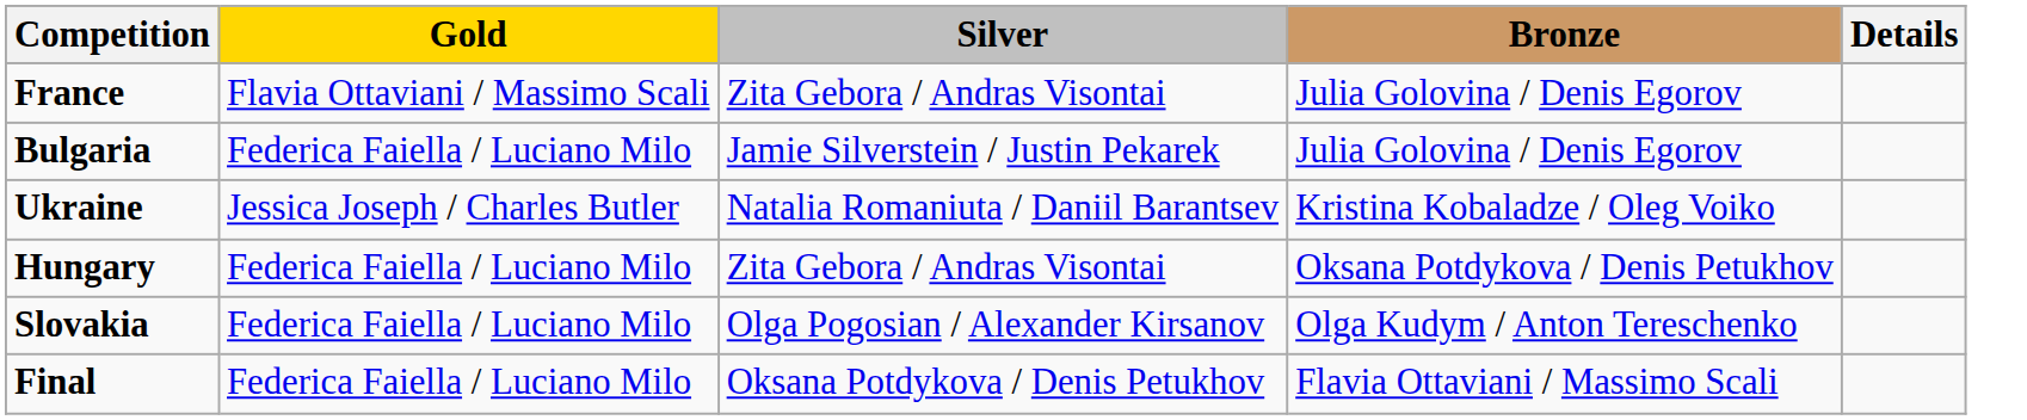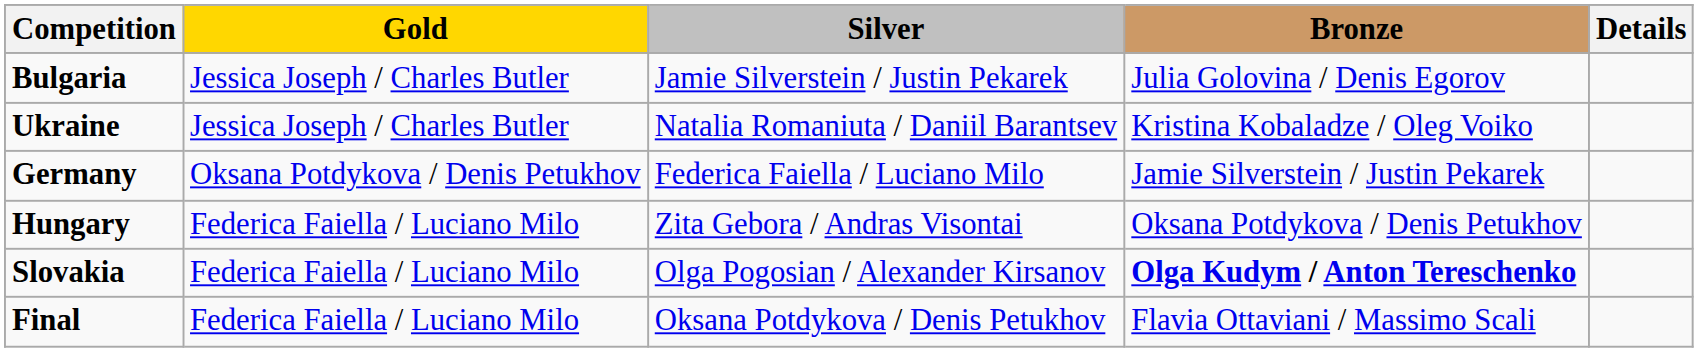 <table class="wikitable">
 <tr>
 <th>Competition</th>
 <td align=center bgcolor=gold><strong>Gold</strong></td>
 <td align=center bgcolor=silver><strong>Silver</strong></td>
 <td align=center bgcolor=cc9966><strong>Bronze</strong></td>
 <th>Details</th>
 </tr>
 <tr>
-<td><strong>France</strong></td>
-<td> <a href='#'>Flavia Ottaviani</a> / <a href='#'>Massimo Scali</a></td>
-<td> <a href='#'>Zita Gebora</a> / <a href='#'>Andras Visontai</a></td>
-<td> <a href='#'>Julia Golovina</a> / <a href='#'>Denis Egorov</a></td>
-<td></td>
-</tr>
-<tr>
 <td><strong>Bulgaria</strong></td>
-<td> <a href='#'>Federica Faiella</a> / <a href='#'>Luciano Milo</a></td>
+<td> <a href='#'>Jessica Joseph</a> / <a href='#'>Charles Butler</a></td>
 <td> <a href='#'>Jamie Silverstein</a> / <a href='#'>Justin Pekarek</a></td>
 <td> <a href='#'>Julia Golovina</a> / <a href='#'>Denis Egorov</a></td>
 <td></td>
 </tr>
 <tr>
 <td><strong>Ukraine</strong></td>
 <td> <a href='#'>Jessica Joseph</a> / <a href='#'>Charles Butler</a></td>
 <td> <a href='#'>Natalia Romaniuta</a> / <a href='#'>Daniil Barantsev</a></td>
 <td> <a href='#'>Kristina Kobaladze</a> / <a href='#'>Oleg Voiko</a></td>
+<td></td>
+</tr>
+<tr>
+<td><strong>Germany</strong></td>
+<td> <a href='#'>Oksana Potdykova</a> / <a href='#'>Denis Petukhov</a></td>
+<td> <a href='#'>Federica Faiella</a> / <a href='#'>Luciano Milo</a></td>
+<td> <a href='#'>Jamie Silverstein</a> / <a href='#'>Justin Pekarek</a></td>
 <td></td>
 </tr>
 <tr>
 <td><strong>Hungary</strong></td>
 <td> <a href='#'>Federica Faiella</a> / <a href='#'>Luciano Milo</a></td>
 <td> <a href='#'>Zita Gebora</a> / <a href='#'>Andras Visontai</a></td>
 <td> <a href='#'>Oksana Potdykova</a> / <a href='#'>Denis Petukhov</a></td>
 <td></td>
 </tr>
 <tr>
 <td><strong>Slovakia</strong></td>
 <td> <a href='#'>Federica Faiella</a> / <a href='#'>Luciano Milo</a></td>
 <td> <a href='#'>Olga Pogosian</a> / <a href='#'>Alexander Kirsanov</a></td>
-<td> <a href='#'>Olga Kudym</a> / <a href='#'>Anton Tereschenko</a></td>
+<td><strong> <a href='#'>Olga Kudym</a> / <a href='#'>Anton Tereschenko</a></strong></td>
 <td></td>
 </tr>
 <tr>
 <td><strong>Final</strong></td>
 <td> <a href='#'>Federica Faiella</a> / <a href='#'>Luciano Milo</a></td>
 <td> <a href='#'>Oksana Potdykova</a> / <a href='#'>Denis Petukhov</a></td>
 <td> <a href='#'>Flavia Ottaviani</a> / <a href='#'>Massimo Scali</a></td>
 <td></td>
 </tr>
 </table>
